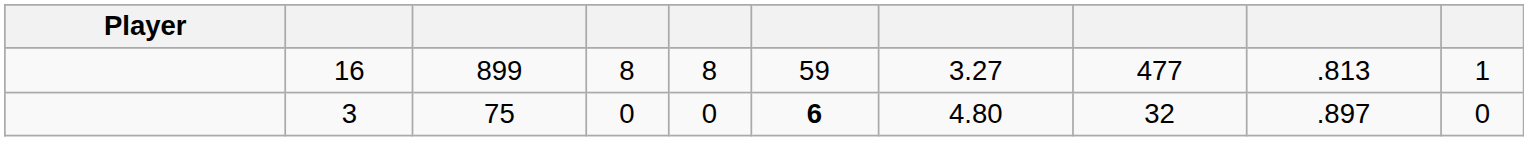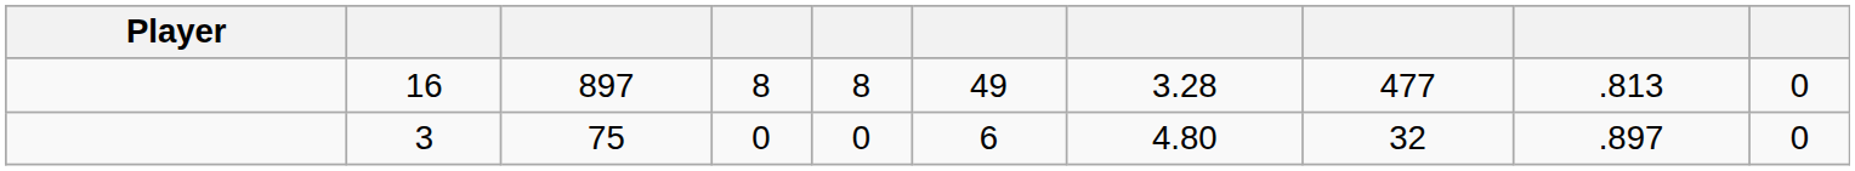 <table class="wikitable sortable" style="width:100%;">
 <tr style="text-align:center; background:#ddd;">
 <th>Player</th>
 <th></th>
 <th></th>
 <th></th>
 <th></th>
 <th></th>
 <th></th>
 <th></th>
 <th></th>
 <th></th>
 </tr>
 <tr align=center>
 <td></td>
 <td>16</td>
-<td>899</td>
+<td>897</td>
 <td>8</td>
 <td>8</td>
-<td>59</td>
-<td>3.27</td>
+<td>49</td>
+<td>3.28</td>
 <td>477</td>
 <td>.813</td>
-<td>1</td>
+<td>0</td>
 </tr>
 <tr align=center>
 <td></td>
 <td>3</td>
 <td>75</td>
 <td>0</td>
 <td>0</td>
-<td><strong>6</strong></td>
+<td>6</td>
 <td>4.80</td>
 <td>32</td>
 <td>.897</td>
 <td>0</td>
 </tr>
 </table>
